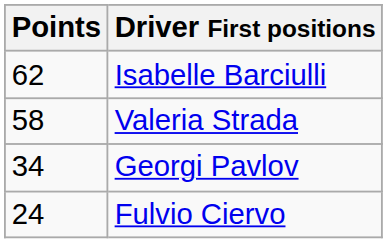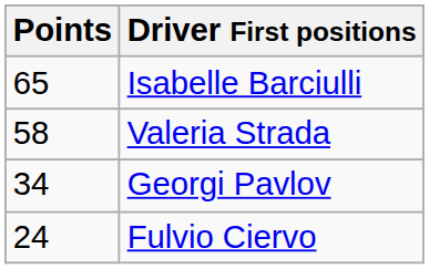 <table class="wikitable">
 <tr>
 <th>Points</th>
 <th>Driver	<small>First positions</small></th>
 </tr>
 <tr>
-<td>62</td>
+<td>65</td>
 <td> <a href='#'>Isabelle Barciulli</a></td>
 </tr>
 <tr>
 <td>58</td>
 <td> <a href='#'>Valeria Strada</a></td>
 </tr>
 <tr>
 <td>34</td>
 <td> <a href='#'>Georgi Pavlov</a></td>
 </tr>
 <tr>
 <td>24</td>
 <td> <a href='#'>Fulvio Ciervo</a></td>
 </tr>
 </table>
